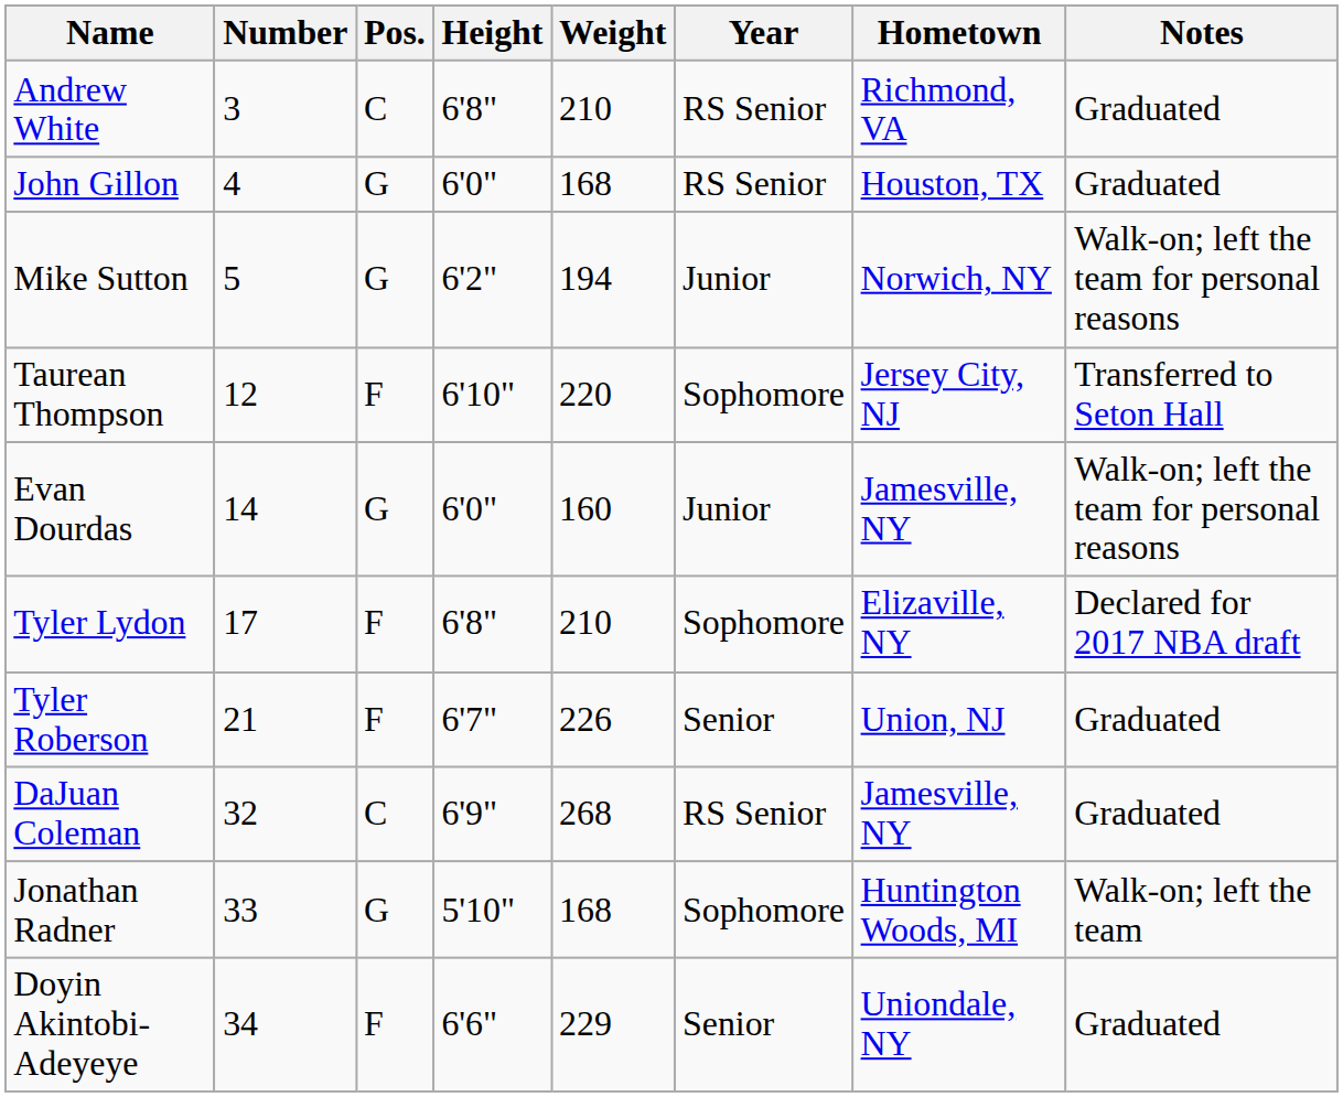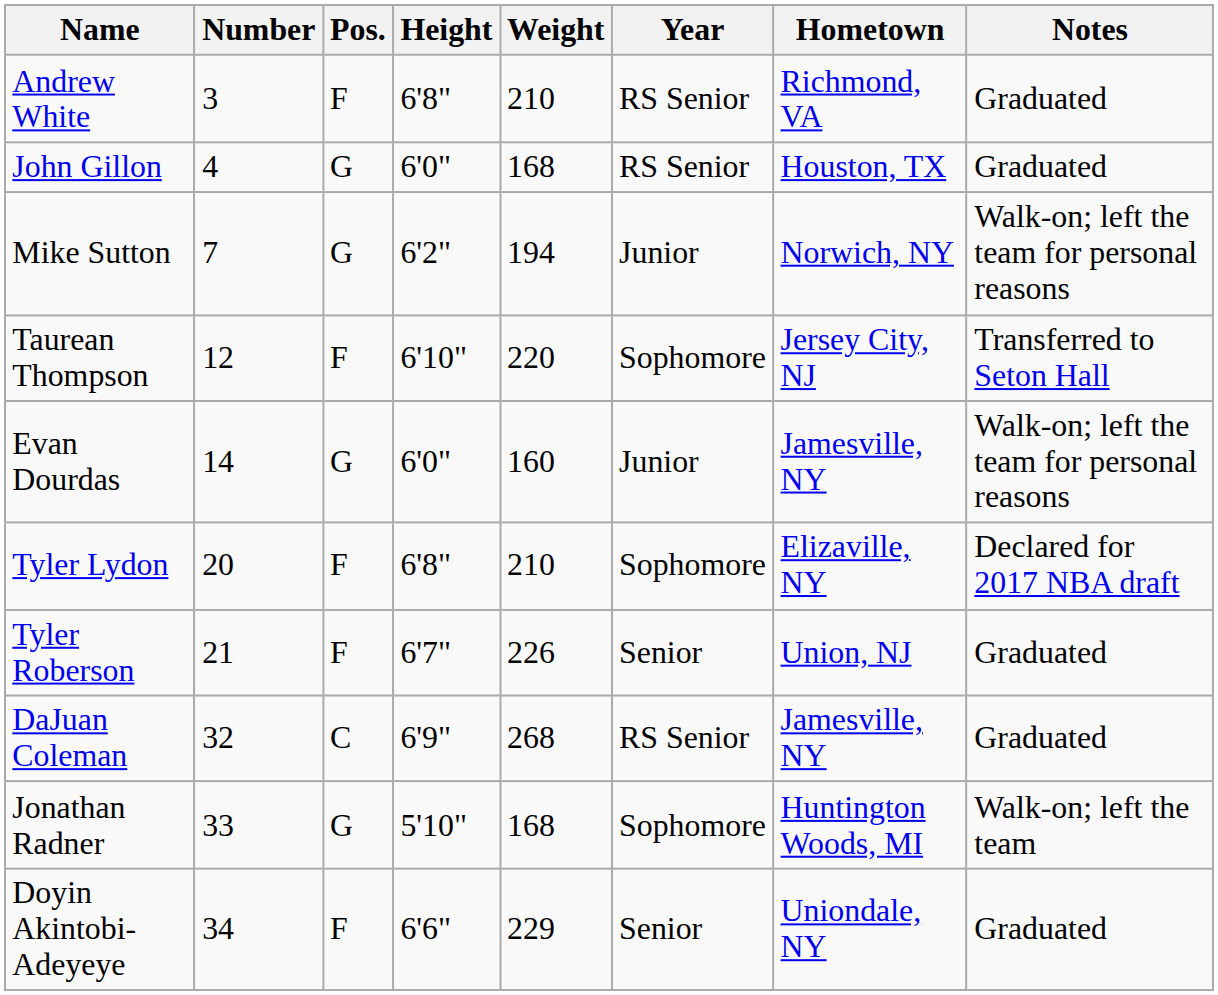 <table class="wikitable sortable" border="1">
 <tr>
 <th>Name</th>
 <th>Number</th>
 <th>Pos.</th>
 <th>Height</th>
 <th>Weight</th>
 <th>Year</th>
 <th>Hometown</th>
 <th class="unsortable">Notes</th>
 </tr>
 <tr>
 <td><a href='#'>Andrew White</a></td>
 <td>3</td>
-<td>C</td>
+<td>F</td>
 <td>6'8"</td>
 <td>210</td>
 <td>RS Senior</td>
 <td><a href='#'>Richmond, VA</a></td>
 <td>Graduated</td>
 </tr>
 <tr>
 <td><a href='#'>John Gillon</a></td>
 <td>4</td>
 <td>G</td>
 <td>6'0"</td>
 <td>168</td>
 <td>RS Senior</td>
 <td><a href='#'>Houston, TX</a></td>
 <td>Graduated</td>
 </tr>
 <tr>
 <td>Mike Sutton</td>
-<td>5</td>
+<td>7</td>
 <td>G</td>
 <td>6'2"</td>
 <td>194</td>
 <td>Junior</td>
 <td><a href='#'>Norwich, NY</a></td>
 <td>Walk-on; left the team for personal reasons</td>
 </tr>
 <tr>
 <td>Taurean Thompson</td>
 <td>12</td>
 <td>F</td>
 <td>6'10"</td>
 <td>220</td>
 <td>Sophomore</td>
 <td><a href='#'>Jersey City, NJ</a></td>
 <td>Transferred to <a href='#'>Seton Hall</a></td>
 </tr>
 <tr>
 <td>Evan Dourdas</td>
 <td>14</td>
 <td>G</td>
 <td>6'0"</td>
 <td>160</td>
 <td>Junior</td>
 <td><a href='#'>Jamesville, NY</a></td>
 <td>Walk-on; left the team for personal reasons</td>
 </tr>
 <tr>
 <td><a href='#'>Tyler Lydon</a></td>
-<td>17</td>
+<td>20</td>
 <td>F</td>
 <td>6'8"</td>
 <td>210</td>
 <td>Sophomore</td>
 <td><a href='#'>Elizaville, NY</a></td>
 <td>Declared for <a href='#'>2017 NBA draft</a></td>
 </tr>
 <tr>
 <td><a href='#'>Tyler Roberson</a></td>
 <td>21</td>
 <td>F</td>
 <td>6'7"</td>
 <td>226</td>
 <td>Senior</td>
 <td><a href='#'>Union, NJ</a></td>
 <td>Graduated</td>
 </tr>
 <tr>
 <td><a href='#'>DaJuan Coleman</a></td>
 <td>32</td>
 <td>C</td>
 <td>6'9"</td>
 <td>268</td>
 <td>RS Senior</td>
 <td><a href='#'>Jamesville, NY</a></td>
 <td>Graduated</td>
 </tr>
 <tr>
 <td>Jonathan Radner</td>
 <td>33</td>
 <td>G</td>
 <td>5'10"</td>
 <td>168</td>
 <td>Sophomore</td>
 <td><a href='#'>Huntington Woods, MI</a></td>
 <td>Walk-on; left the team</td>
 </tr>
 <tr>
 <td>Doyin Akintobi-Adeyeye</td>
 <td>34</td>
 <td>F</td>
 <td>6'6"</td>
 <td>229</td>
 <td>Senior</td>
 <td><a href='#'>Uniondale, NY</a></td>
 <td>Graduated</td>
 </tr>
 </table>
